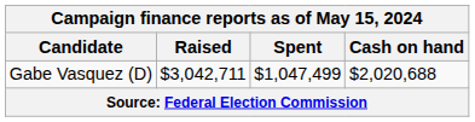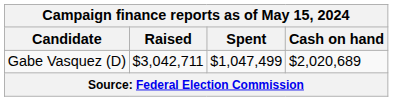 <table class="wikitable sortable">
 <tr>
 <th colspan=4>Campaign finance reports as of May 15, 2024</th>
 </tr>
 <tr style="text-align:center;">
 <th>Candidate</th>
 <th>Raised</th>
 <th>Spent</th>
 <th>Cash on hand</th>
 </tr>
 <tr>
 <td>Gabe Vasquez (D)</td>
 <td>$3,042,711</td>
 <td>$1,047,499</td>
-<td>$2,020,688</td>
+<td>$2,020,689</td>
 </tr>
 <tr>
 <th colspan="4"><small>Source: <a href='#'>Federal Election Commission</a></small></th>
 </tr>
 </table>
